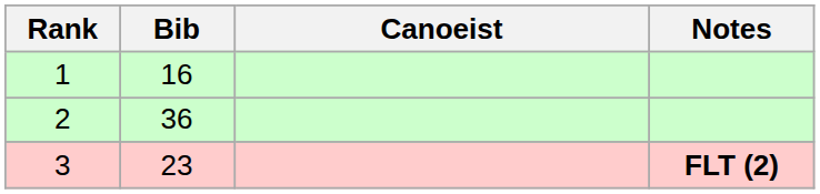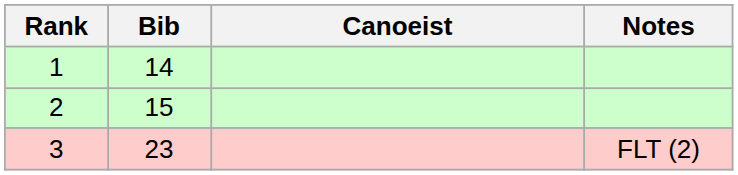 <table class="wikitable" style="font-size:90%; text-align:center">
 <tr>
 <th width="50">Rank</th>
 <th width="50">Bib</th>
 <th width="200">Canoeist</th>
 <th width="75">Notes</th>
 </tr>
 <tr bgcolor="#CCFFCC">
 <td>1</td>
-<td>16</td>
+<td>14</td>
 <td align="left"></td>
 <td></td>
 </tr>
 <tr bgcolor="#CCFFCC">
 <td>2</td>
-<td>36</td>
+<td>15</td>
 <td align="left"></td>
 <td></td>
 </tr>
 <tr bgcolor="#FFCCCC">
 <td>3</td>
 <td>23</td>
 <td align="left"></td>
-<td><strong>FLT (2)</strong></td>
+<td>FLT (2)</td>
 </tr>
 </table>
